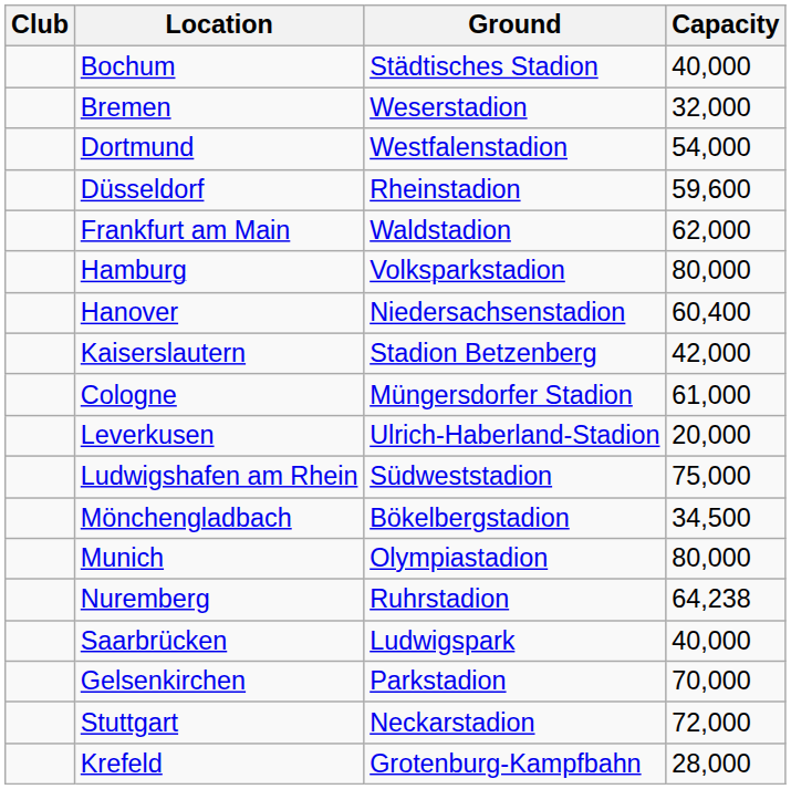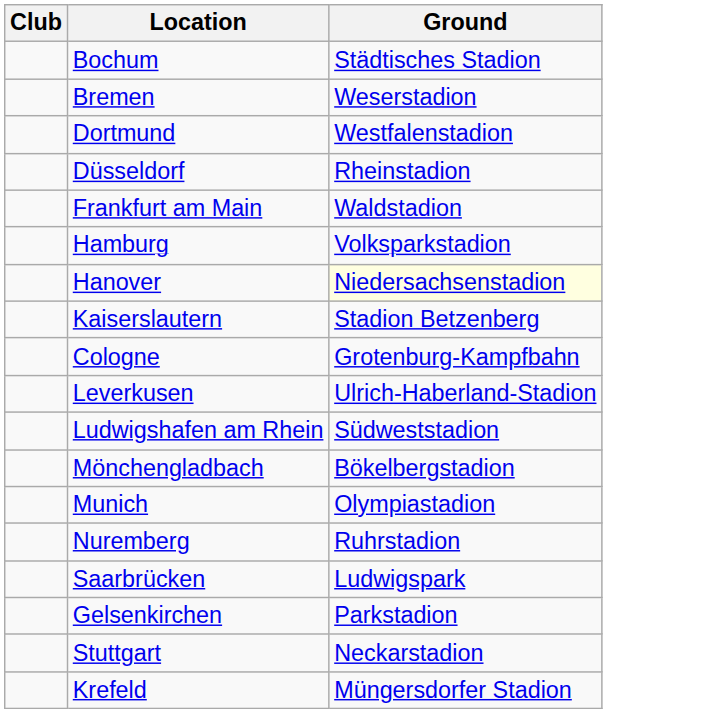 <table class="wikitable sortable">
 <tr>
 <th>Club</th>
 <th>Location</th>
 <th>Ground</th>
-<th>Capacity</th>
 </tr>
 <tr>
 <td></td>
 <td><a href='#'>Bochum</a></td>
 <td><a href='#'>Städtisches Stadion</a></td>
-<td>40,000</td>
 </tr>
 <tr>
 <td></td>
 <td><a href='#'>Bremen</a></td>
 <td><a href='#'>Weserstadion</a></td>
-<td>32,000</td>
 </tr>
 <tr>
 <td></td>
 <td><a href='#'>Dortmund</a></td>
 <td><a href='#'>Westfalenstadion</a></td>
-<td>54,000</td>
 </tr>
 <tr>
 <td></td>
 <td><a href='#'>Düsseldorf</a></td>
 <td><a href='#'>Rheinstadion</a></td>
-<td>59,600</td>
 </tr>
 <tr>
 <td></td>
 <td><a href='#'>Frankfurt am Main</a></td>
 <td><a href='#'>Waldstadion</a></td>
-<td>62,000</td>
 </tr>
 <tr>
 <td></td>
 <td><a href='#'>Hamburg</a></td>
 <td><a href='#'>Volksparkstadion</a></td>
-<td>80,000</td>
 </tr>
 <tr>
 <td></td>
 <td><a href='#'>Hanover</a></td>
-<td><a href='#'>Niedersachsenstadion</a></td>
-<td>60,400</td>
+<td style="background: lightyellow;"><a href='#'>Niedersachsenstadion</a></td>
 </tr>
 <tr>
 <td></td>
 <td><a href='#'>Kaiserslautern</a></td>
 <td><a href='#'>Stadion Betzenberg</a></td>
-<td>42,000</td>
 </tr>
 <tr>
 <td></td>
 <td><a href='#'>Cologne</a></td>
-<td><a href='#'>Müngersdorfer Stadion</a></td>
-<td>61,000</td>
+<td><a href='#'>Grotenburg-Kampfbahn</a></td>
 </tr>
 <tr>
 <td></td>
 <td><a href='#'>Leverkusen</a></td>
 <td><a href='#'>Ulrich-Haberland-Stadion</a></td>
-<td>20,000</td>
 </tr>
 <tr>
 <td></td>
 <td><a href='#'>Ludwigshafen am Rhein</a></td>
 <td><a href='#'>Südweststadion</a></td>
-<td>75,000</td>
 </tr>
 <tr>
 <td></td>
 <td><a href='#'>Mönchengladbach</a></td>
 <td><a href='#'>Bökelbergstadion</a></td>
-<td>34,500</td>
 </tr>
 <tr>
 <td></td>
 <td><a href='#'>Munich</a></td>
 <td><a href='#'>Olympiastadion</a></td>
-<td>80,000</td>
 </tr>
 <tr>
 <td></td>
 <td><a href='#'>Nuremberg</a></td>
 <td><a href='#'>Ruhrstadion</a></td>
-<td>64,238</td>
 </tr>
 <tr>
 <td></td>
 <td><a href='#'>Saarbrücken</a></td>
 <td><a href='#'>Ludwigspark</a></td>
-<td>40,000</td>
 </tr>
 <tr>
 <td></td>
 <td><a href='#'>Gelsenkirchen</a></td>
 <td><a href='#'>Parkstadion</a></td>
-<td>70,000</td>
 </tr>
 <tr>
 <td></td>
 <td><a href='#'>Stuttgart</a></td>
 <td><a href='#'>Neckarstadion</a></td>
-<td>72,000</td>
 </tr>
 <tr>
 <td></td>
 <td><a href='#'>Krefeld</a></td>
-<td><a href='#'>Grotenburg-Kampfbahn</a></td>
-<td>28,000</td>
+<td><a href='#'>Müngersdorfer Stadion</a></td>
 </tr>
 </table>
